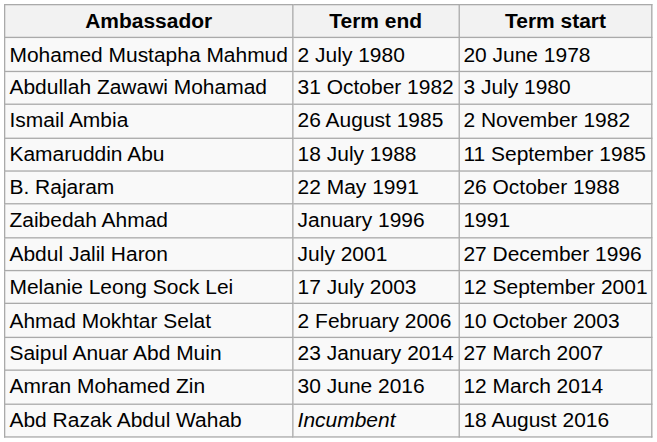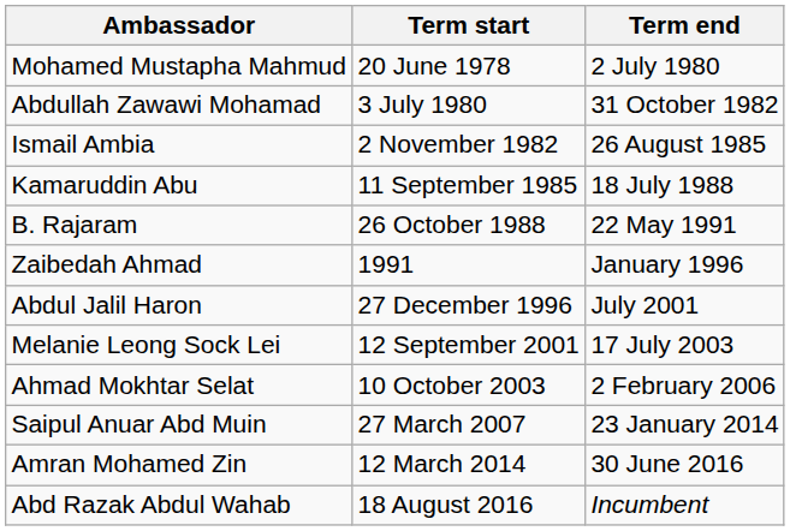 <table class=wikitable>
 <tr>
 <th>Ambassador</th>
+<th>Term start</th>
 <th>Term end</th>
-<th>Term start</th>
 </tr>
 <tr>
 <td>Mohamed Mustapha Mahmud</td>
+<td>20 June 1978</td>
 <td>2 July 1980</td>
-<td>20 June 1978</td>
 </tr>
 <tr>
 <td>Abdullah Zawawi Mohamad</td>
+<td>3 July 1980</td>
 <td>31 October 1982</td>
-<td>3 July 1980</td>
 </tr>
 <tr>
 <td>Ismail Ambia</td>
+<td>2 November 1982</td>
 <td>26 August 1985</td>
-<td>2 November 1982</td>
 </tr>
 <tr>
 <td>Kamaruddin Abu</td>
+<td>11 September 1985</td>
 <td>18 July 1988</td>
-<td>11 September 1985</td>
 </tr>
 <tr>
 <td>B. Rajaram</td>
+<td>26 October 1988</td>
 <td>22 May 1991</td>
-<td>26 October 1988</td>
 </tr>
 <tr>
 <td>Zaibedah Ahmad</td>
+<td>1991</td>
 <td>January 1996</td>
-<td>1991</td>
 </tr>
 <tr>
 <td>Abdul Jalil Haron</td>
+<td>27 December 1996</td>
 <td>July 2001</td>
-<td>27 December 1996</td>
 </tr>
 <tr>
 <td>Melanie Leong Sock Lei</td>
+<td>12 September 2001</td>
 <td>17 July 2003</td>
-<td>12 September 2001</td>
 </tr>
 <tr>
 <td>Ahmad Mokhtar Selat</td>
+<td>10 October 2003</td>
 <td>2 February 2006</td>
-<td>10 October 2003</td>
 </tr>
 <tr>
 <td>Saipul Anuar Abd Muin</td>
+<td>27 March 2007</td>
 <td>23 January 2014</td>
-<td>27 March 2007</td>
 </tr>
 <tr>
 <td>Amran Mohamed Zin</td>
+<td>12 March 2014</td>
 <td>30 June 2016</td>
-<td>12 March 2014</td>
 </tr>
 <tr>
 <td>Abd Razak Abdul Wahab</td>
+<td>18 August 2016</td>
 <td><em>Incumbent</em></td>
-<td>18 August 2016</td>
 </tr>
 </table>
